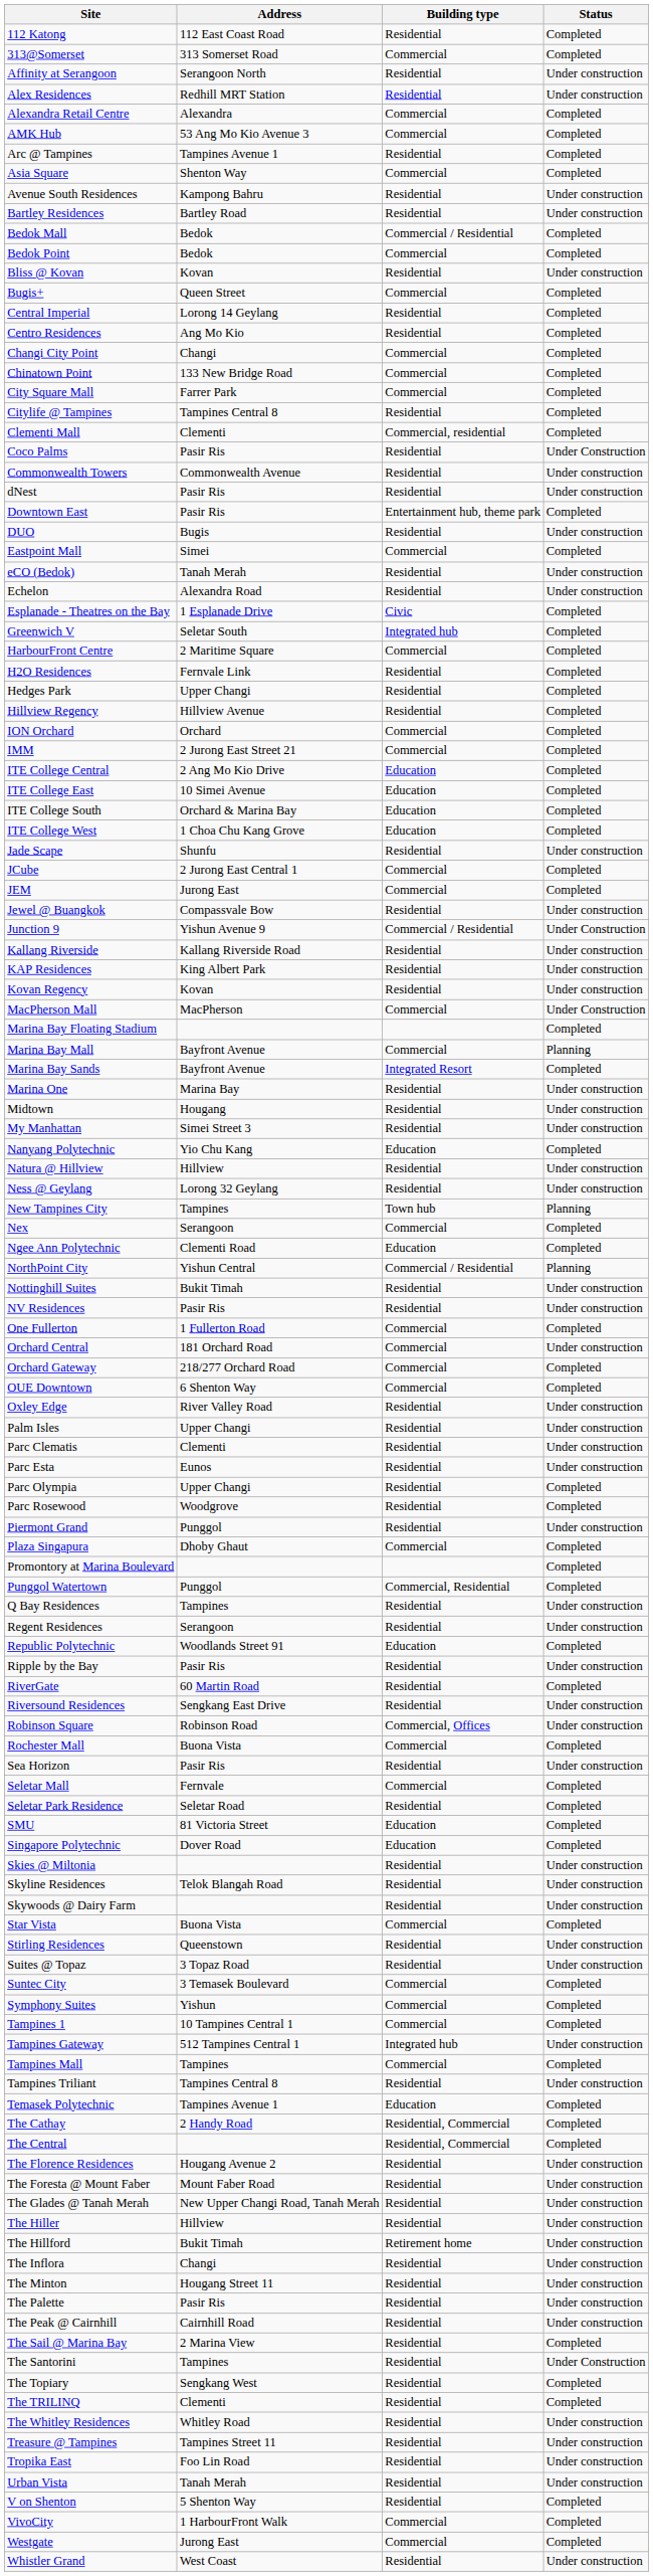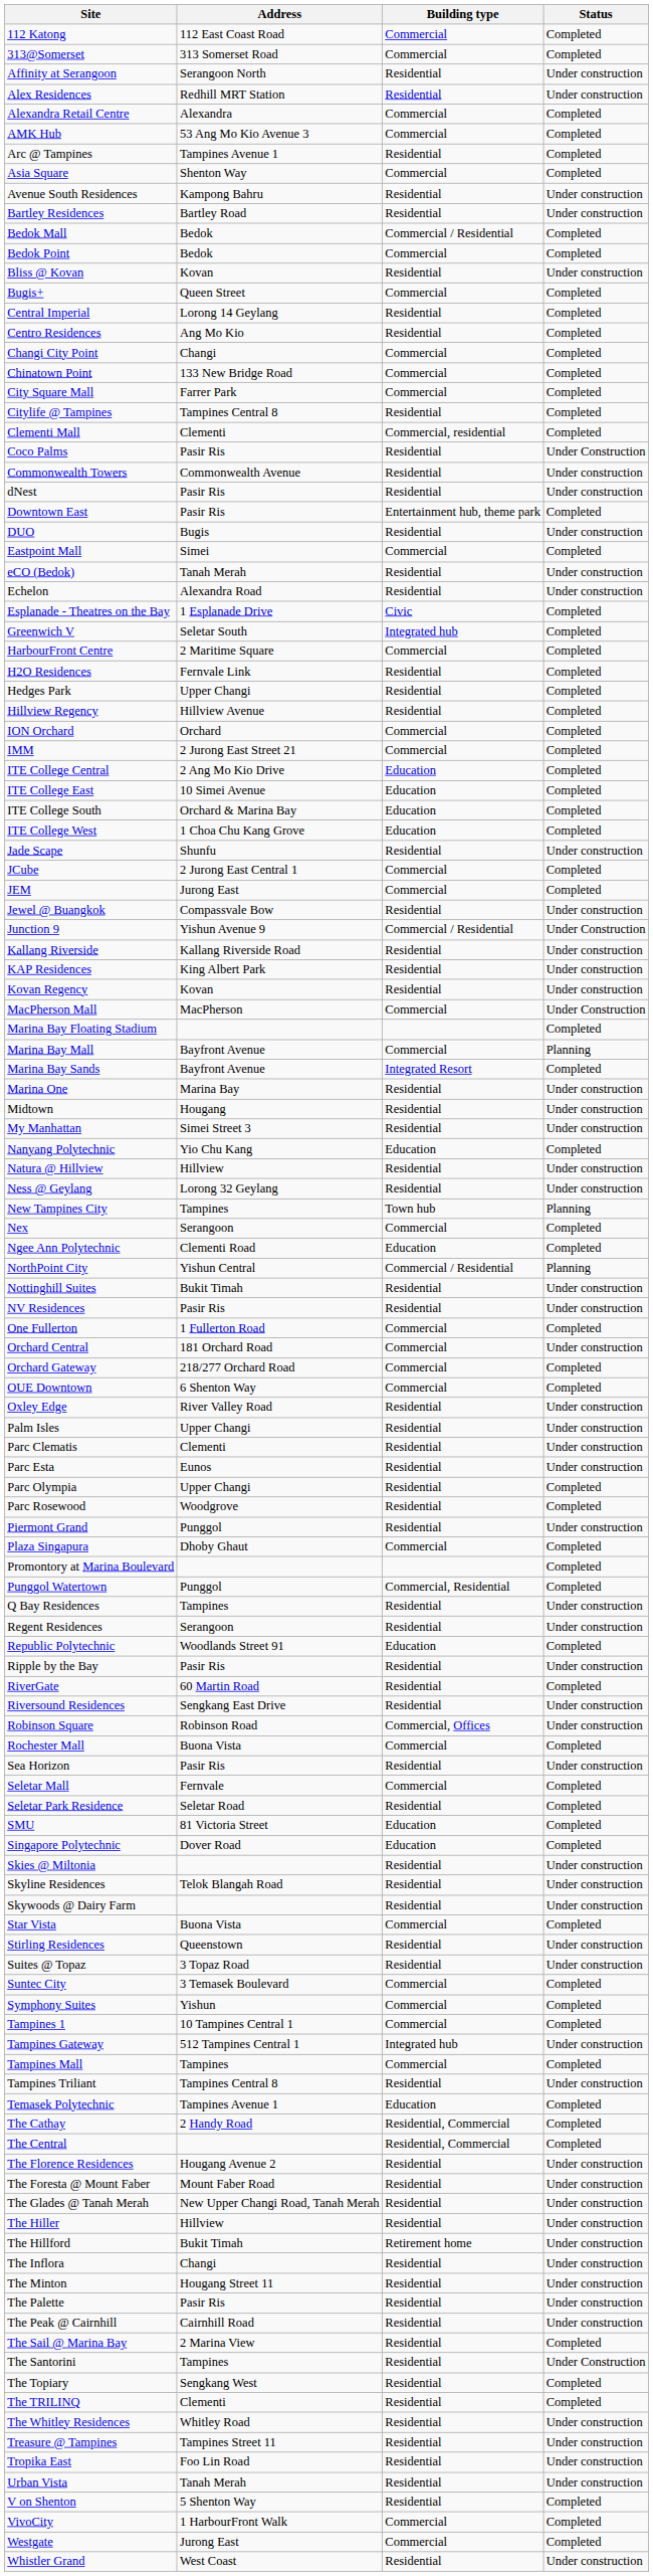 <table class="wikitable">
 <tr>
 <th>Site</th>
 <th>Address</th>
 <th>Building type</th>
 <th>Status</th>
 </tr>
 <tr>
 <td><a href='#'>112 Katong</a></td>
 <td>112 East Coast Road</td>
-<td>Residential</td>
+<td><a href='#'>Commercial</a></td>
 <td>Completed</td>
 </tr>
 <tr>
 <td><a href='#'>313@Somerset</a></td>
 <td>313 Somerset Road</td>
 <td>Commercial</td>
 <td>Completed</td>
 </tr>
 <tr>
 <td><a href='#'>Affinity at Serangoon</a></td>
 <td>Serangoon North</td>
 <td>Residential</td>
 <td>Under construction</td>
 </tr>
 <tr>
 <td><a href='#'>Alex Residences</a></td>
 <td>Redhill MRT Station</td>
 <td><a href='#'>Residential</a></td>
 <td>Under construction</td>
 </tr>
 <tr>
 <td><a href='#'>Alexandra Retail Centre</a></td>
 <td>Alexandra</td>
 <td>Commercial</td>
 <td>Completed</td>
 </tr>
 <tr>
 <td><a href='#'>AMK Hub</a></td>
 <td>53 Ang Mo Kio Avenue 3</td>
 <td>Commercial</td>
 <td>Completed</td>
 </tr>
 <tr>
 <td>Arc @ Tampines</td>
 <td>Tampines Avenue 1</td>
 <td>Residential</td>
 <td>Completed</td>
 </tr>
 <tr>
 <td><a href='#'>Asia Square</a></td>
 <td>Shenton Way</td>
 <td>Commercial</td>
 <td>Completed</td>
 </tr>
 <tr>
 <td>Avenue South Residences</td>
 <td>Kampong Bahru</td>
 <td>Residential</td>
 <td>Under construction</td>
 </tr>
 <tr>
 <td><a href='#'>Bartley Residences</a></td>
 <td>Bartley Road</td>
 <td>Residential</td>
 <td>Under construction</td>
 </tr>
 <tr>
 <td><a href='#'>Bedok Mall</a></td>
 <td>Bedok</td>
 <td>Commercial / Residential</td>
 <td>Completed</td>
 </tr>
 <tr>
 <td><a href='#'>Bedok Point</a></td>
 <td>Bedok</td>
 <td>Commercial</td>
 <td>Completed</td>
 </tr>
 <tr>
 <td><a href='#'>Bliss @ Kovan</a></td>
 <td>Kovan</td>
 <td>Residential</td>
 <td>Under construction</td>
 </tr>
 <tr>
 <td><a href='#'>Bugis+</a></td>
 <td>Queen Street</td>
 <td>Commercial</td>
 <td>Completed</td>
 </tr>
 <tr>
 <td><a href='#'>Central Imperial</a></td>
 <td>Lorong 14 Geylang</td>
 <td>Residential</td>
 <td>Completed</td>
 </tr>
 <tr>
 <td><a href='#'>Centro Residences</a></td>
 <td>Ang Mo Kio</td>
 <td>Residential</td>
 <td>Completed</td>
 </tr>
 <tr>
 <td><a href='#'>Changi City Point</a></td>
 <td>Changi</td>
 <td>Commercial</td>
 <td>Completed</td>
 </tr>
 <tr>
 <td><a href='#'>Chinatown Point</a></td>
 <td>133 New Bridge Road</td>
 <td>Commercial</td>
 <td>Completed</td>
 </tr>
 <tr>
 <td><a href='#'>City Square Mall</a></td>
 <td>Farrer Park</td>
 <td>Commercial</td>
 <td>Completed</td>
 </tr>
 <tr>
 <td><a href='#'>Citylife @ Tampines</a></td>
 <td>Tampines Central 8</td>
 <td>Residential</td>
 <td>Completed</td>
 </tr>
 <tr>
 <td><a href='#'>Clementi Mall</a></td>
 <td>Clementi</td>
 <td>Commercial, residential</td>
 <td>Completed</td>
 </tr>
 <tr>
 <td><a href='#'>Coco Palms</a></td>
 <td>Pasir Ris</td>
 <td>Residential</td>
 <td>Under Construction</td>
 </tr>
 <tr>
 <td><a href='#'>Commonwealth Towers</a></td>
 <td>Commonwealth Avenue</td>
 <td>Residential</td>
 <td>Under construction</td>
 </tr>
 <tr>
 <td>dNest</td>
 <td>Pasir Ris</td>
 <td>Residential</td>
 <td>Under construction</td>
 </tr>
 <tr>
 <td><a href='#'>Downtown East</a></td>
 <td>Pasir Ris</td>
 <td>Entertainment hub, theme park</td>
 <td>Completed</td>
 </tr>
 <tr>
 <td><a href='#'>DUO</a></td>
 <td>Bugis</td>
 <td>Residential</td>
 <td>Under construction</td>
 </tr>
 <tr>
 <td><a href='#'>Eastpoint Mall</a></td>
 <td>Simei</td>
 <td>Commercial</td>
 <td>Completed</td>
 </tr>
 <tr>
 <td><a href='#'>eCO (Bedok)</a></td>
 <td>Tanah Merah</td>
 <td>Residential</td>
 <td>Under construction</td>
 </tr>
 <tr>
 <td>Echelon</td>
 <td>Alexandra Road</td>
 <td>Residential</td>
 <td>Under construction</td>
 </tr>
 <tr>
 <td><a href='#'>Esplanade - Theatres on the Bay</a></td>
 <td>1 <a href='#'>Esplanade Drive</a></td>
 <td><a href='#'>Civic</a></td>
 <td>Completed</td>
 </tr>
 <tr>
 <td><a href='#'>Greenwich V</a></td>
 <td>Seletar South</td>
 <td><a href='#'>Integrated hub</a></td>
 <td>Completed</td>
 </tr>
 <tr>
 <td><a href='#'>HarbourFront Centre</a></td>
 <td>2 Maritime Square</td>
 <td>Commercial</td>
 <td>Completed</td>
 </tr>
 <tr>
 <td><a href='#'>H2O Residences</a></td>
 <td>Fernvale Link</td>
 <td>Residential</td>
 <td>Completed</td>
 </tr>
 <tr>
 <td>Hedges Park</td>
 <td>Upper Changi</td>
 <td>Residential</td>
 <td>Completed</td>
 </tr>
 <tr>
 <td><a href='#'>Hillview Regency</a></td>
 <td>Hillview Avenue</td>
 <td>Residential</td>
 <td>Completed</td>
 </tr>
 <tr>
 <td><a href='#'>ION Orchard</a></td>
 <td>Orchard</td>
 <td>Commercial</td>
 <td>Completed</td>
 </tr>
 <tr>
 <td><a href='#'>IMM</a></td>
 <td>2 Jurong East Street 21</td>
 <td>Commercial</td>
 <td>Completed</td>
 </tr>
 <tr>
 <td><a href='#'>ITE College Central</a></td>
 <td>2 Ang Mo Kio Drive</td>
 <td><a href='#'>Education</a></td>
 <td>Completed</td>
 </tr>
 <tr>
 <td><a href='#'>ITE College East</a></td>
 <td>10 Simei Avenue</td>
 <td>Education</td>
 <td>Completed</td>
 </tr>
 <tr>
 <td>ITE College South</td>
 <td>Orchard & Marina Bay</td>
 <td>Education</td>
 <td>Completed</td>
 </tr>
 <tr>
 <td><a href='#'>ITE College West</a></td>
 <td>1 Choa Chu Kang Grove</td>
 <td>Education</td>
 <td>Completed</td>
 </tr>
 <tr>
 <td><a href='#'>Jade Scape</a></td>
 <td>Shunfu</td>
 <td>Residential</td>
 <td>Under construction</td>
 </tr>
 <tr>
 <td><a href='#'>JCube</a></td>
 <td>2 Jurong East Central 1</td>
 <td>Commercial</td>
 <td>Completed</td>
 </tr>
 <tr>
 <td><a href='#'>JEM</a></td>
 <td>Jurong East</td>
 <td>Commercial</td>
 <td>Completed</td>
 </tr>
 <tr>
 <td><a href='#'>Jewel @ Buangkok</a></td>
 <td>Compassvale Bow</td>
 <td>Residential</td>
 <td>Under construction</td>
 </tr>
 <tr>
 <td><a href='#'>Junction 9</a></td>
 <td>Yishun Avenue 9</td>
 <td>Commercial / Residential</td>
 <td>Under Construction</td>
 </tr>
 <tr>
 <td><a href='#'>Kallang Riverside</a></td>
 <td>Kallang Riverside Road</td>
 <td>Residential</td>
 <td>Under construction</td>
 </tr>
 <tr>
 <td><a href='#'>KAP Residences</a></td>
 <td>King Albert Park</td>
 <td>Residential</td>
 <td>Under construction</td>
 </tr>
 <tr>
 <td><a href='#'>Kovan Regency</a></td>
 <td>Kovan</td>
 <td>Residential</td>
 <td>Under construction</td>
 </tr>
 <tr>
 <td><a href='#'>MacPherson Mall</a></td>
 <td>MacPherson</td>
 <td>Commercial</td>
 <td>Under Construction</td>
 </tr>
 <tr>
 <td><a href='#'>Marina Bay Floating Stadium</a></td>
 <td> </td>
 <td> </td>
 <td>Completed</td>
 </tr>
 <tr>
 <td><a href='#'>Marina Bay Mall</a></td>
 <td>Bayfront Avenue</td>
 <td>Commercial</td>
 <td>Planning</td>
 </tr>
 <tr>
 <td><a href='#'>Marina Bay Sands</a></td>
 <td>Bayfront Avenue</td>
 <td><a href='#'>Integrated Resort</a></td>
 <td>Completed</td>
 </tr>
 <tr>
 <td><a href='#'>Marina One</a></td>
 <td>Marina Bay</td>
 <td>Residential</td>
 <td>Under construction</td>
 </tr>
 <tr>
 <td>Midtown</td>
 <td>Hougang</td>
 <td>Residential</td>
 <td>Under construction</td>
 </tr>
 <tr>
 <td><a href='#'>My Manhattan</a></td>
 <td>Simei Street 3</td>
 <td>Residential</td>
 <td>Under construction</td>
 </tr>
 <tr>
 <td><a href='#'>Nanyang Polytechnic</a></td>
 <td>Yio Chu Kang</td>
 <td>Education</td>
 <td>Completed</td>
 </tr>
 <tr>
 <td><a href='#'>Natura @ Hillview</a></td>
 <td>Hillview</td>
 <td>Residential</td>
 <td>Under construction</td>
 </tr>
 <tr>
 <td><a href='#'>Ness @ Geylang</a></td>
 <td>Lorong 32 Geylang</td>
 <td>Residential</td>
 <td>Under construction</td>
 </tr>
 <tr>
 <td><a href='#'>New Tampines City</a></td>
 <td>Tampines</td>
 <td>Town hub</td>
 <td>Planning</td>
 </tr>
 <tr>
 <td><a href='#'>Nex</a></td>
 <td>Serangoon</td>
 <td>Commercial</td>
 <td>Completed</td>
 </tr>
 <tr>
 <td><a href='#'>Ngee Ann Polytechnic</a></td>
 <td>Clementi Road</td>
 <td>Education</td>
 <td>Completed</td>
 </tr>
 <tr>
 <td><a href='#'>NorthPoint City</a></td>
 <td>Yishun Central</td>
 <td>Commercial / Residential</td>
 <td>Planning</td>
 </tr>
 <tr>
 <td><a href='#'>Nottinghill Suites</a></td>
 <td>Bukit Timah</td>
 <td>Residential</td>
 <td>Under construction</td>
 </tr>
 <tr>
 <td><a href='#'>NV Residences</a></td>
 <td>Pasir Ris</td>
 <td>Residential</td>
 <td>Under construction</td>
 </tr>
 <tr>
 <td><a href='#'>One Fullerton</a></td>
 <td>1 <a href='#'>Fullerton Road</a></td>
 <td>Commercial</td>
 <td>Completed</td>
 </tr>
 <tr>
 <td><a href='#'>Orchard Central</a></td>
 <td>181 Orchard Road</td>
 <td>Commercial</td>
 <td>Under construction</td>
 </tr>
 <tr>
 <td><a href='#'>Orchard Gateway</a></td>
 <td>218/277 Orchard Road</td>
 <td>Commercial</td>
 <td>Completed</td>
 </tr>
 <tr>
 <td><a href='#'>OUE Downtown</a></td>
 <td>6 Shenton Way</td>
 <td>Commercial</td>
 <td>Completed</td>
 </tr>
 <tr>
 <td><a href='#'>Oxley Edge</a></td>
 <td>River Valley Road</td>
 <td>Residential</td>
 <td>Under construction</td>
 </tr>
 <tr>
 <td>Palm Isles</td>
 <td>Upper Changi</td>
 <td>Residential</td>
 <td>Under construction</td>
 </tr>
 <tr>
 <td>Parc Clematis</td>
 <td>Clementi</td>
 <td>Residential</td>
 <td>Under construction</td>
 </tr>
 <tr>
 <td>Parc Esta</td>
 <td>Eunos</td>
 <td>Residential</td>
 <td>Under construction</td>
 </tr>
 <tr>
 <td>Parc Olympia</td>
 <td>Upper Changi</td>
 <td>Residential</td>
 <td>Completed</td>
 </tr>
 <tr>
 <td>Parc Rosewood</td>
 <td>Woodgrove</td>
 <td>Residential</td>
 <td>Completed</td>
 </tr>
 <tr>
 <td><a href='#'>Piermont Grand</a></td>
 <td>Punggol</td>
 <td>Residential</td>
 <td>Under construction</td>
 </tr>
 <tr>
 <td><a href='#'>Plaza Singapura</a></td>
 <td>Dhoby Ghaut</td>
 <td>Commercial</td>
 <td>Completed</td>
 </tr>
 <tr>
 <td>Promontory at <a href='#'>Marina Boulevard</a></td>
 <td> </td>
 <td> </td>
 <td>Completed</td>
 </tr>
 <tr>
 <td><a href='#'>Punggol Watertown</a></td>
 <td>Punggol</td>
 <td>Commercial, Residential</td>
 <td>Completed</td>
 </tr>
 <tr>
 <td>Q Bay Residences</td>
 <td>Tampines</td>
 <td>Residential</td>
 <td>Under construction</td>
 </tr>
 <tr>
 <td>Regent Residences</td>
 <td>Serangoon</td>
 <td>Residential</td>
 <td>Under construction</td>
 </tr>
 <tr>
 <td><a href='#'>Republic Polytechnic</a></td>
 <td>Woodlands Street 91</td>
 <td>Education</td>
 <td>Completed</td>
 </tr>
 <tr>
 <td>Ripple by the Bay</td>
 <td>Pasir Ris</td>
 <td>Residential</td>
 <td>Under construction</td>
 </tr>
 <tr>
 <td><a href='#'>RiverGate</a></td>
 <td>60 <a href='#'>Martin Road</a></td>
 <td>Residential</td>
 <td>Completed</td>
 </tr>
 <tr>
 <td><a href='#'>Riversound Residences</a></td>
 <td>Sengkang East Drive</td>
 <td>Residential</td>
 <td>Under construction</td>
 </tr>
 <tr>
 <td><a href='#'>Robinson Square</a></td>
 <td>Robinson Road</td>
 <td>Commercial, <a href='#'>Offices</a></td>
 <td>Under construction</td>
 </tr>
 <tr>
 <td><a href='#'>Rochester Mall</a></td>
 <td>Buona Vista</td>
 <td>Commercial</td>
 <td>Completed</td>
 </tr>
 <tr>
 <td>Sea Horizon</td>
 <td>Pasir Ris</td>
 <td>Residential</td>
 <td>Under construction</td>
 </tr>
 <tr>
 <td><a href='#'>Seletar Mall</a></td>
 <td>Fernvale</td>
 <td>Commercial</td>
 <td>Completed</td>
 </tr>
 <tr>
 <td><a href='#'>Seletar Park Residence</a></td>
 <td>Seletar Road</td>
 <td>Residential</td>
 <td>Completed</td>
 </tr>
 <tr>
 <td><a href='#'>SMU</a></td>
 <td>81 Victoria Street</td>
 <td>Education</td>
 <td>Completed</td>
 </tr>
 <tr>
 <td><a href='#'>Singapore Polytechnic</a></td>
 <td>Dover Road</td>
 <td>Education</td>
 <td>Completed</td>
 </tr>
 <tr>
 <td><a href='#'>Skies @ Miltonia</a></td>
 <td></td>
 <td>Residential</td>
 <td>Under construction</td>
 </tr>
 <tr>
 <td>Skyline Residences</td>
 <td>Telok Blangah Road</td>
 <td>Residential</td>
 <td>Under construction</td>
 </tr>
 <tr>
 <td>Skywoods @ Dairy Farm</td>
 <td></td>
 <td>Residential</td>
 <td>Under construction</td>
 </tr>
 <tr>
 <td><a href='#'>Star Vista</a></td>
 <td>Buona Vista</td>
 <td>Commercial</td>
 <td>Completed</td>
 </tr>
 <tr>
 <td><a href='#'>Stirling Residences</a></td>
 <td>Queenstown</td>
 <td>Residential</td>
 <td>Under construction</td>
 </tr>
 <tr>
 <td>Suites @ Topaz</td>
 <td>3 Topaz Road</td>
 <td>Residential</td>
 <td>Under construction</td>
 </tr>
 <tr>
 <td><a href='#'>Suntec City</a></td>
 <td>3 Temasek Boulevard</td>
 <td>Commercial</td>
 <td>Completed</td>
 </tr>
 <tr>
 <td><a href='#'>Symphony Suites</a></td>
 <td>Yishun</td>
 <td>Commercial</td>
 <td>Completed</td>
 </tr>
 <tr>
 <td><a href='#'>Tampines 1</a></td>
 <td>10 Tampines Central 1</td>
 <td>Commercial</td>
 <td>Completed</td>
 </tr>
 <tr>
 <td><a href='#'>Tampines Gateway</a></td>
 <td>512 Tampines Central 1</td>
 <td>Integrated hub</td>
 <td>Under construction</td>
 </tr>
 <tr>
 <td><a href='#'>Tampines Mall</a></td>
 <td>Tampines</td>
 <td>Commercial</td>
 <td>Completed</td>
 </tr>
 <tr>
 <td>Tampines Triliant</td>
 <td>Tampines Central 8</td>
 <td>Residential</td>
 <td>Under construction</td>
 </tr>
 <tr>
 <td><a href='#'>Temasek Polytechnic</a></td>
 <td>Tampines Avenue 1</td>
 <td>Education</td>
 <td>Completed</td>
 </tr>
 <tr>
 <td><a href='#'>The Cathay</a></td>
 <td>2 <a href='#'>Handy Road</a></td>
 <td>Residential, Commercial</td>
 <td>Completed</td>
 </tr>
 <tr>
 <td><a href='#'>The Central</a></td>
 <td> </td>
 <td>Residential, Commercial</td>
 <td>Completed</td>
 </tr>
 <tr>
 <td><a href='#'>The Florence Residences</a></td>
 <td>Hougang Avenue 2</td>
 <td>Residential</td>
 <td>Under construction</td>
 </tr>
 <tr>
 <td>The Foresta @ Mount Faber</td>
 <td>Mount Faber Road</td>
 <td>Residential</td>
 <td>Under construction</td>
 </tr>
 <tr>
 <td>The Glades @ Tanah Merah</td>
 <td>New Upper Changi Road, Tanah Merah</td>
 <td>Residential</td>
 <td>Under construction</td>
 </tr>
 <tr>
 <td><a href='#'>The Hiller</a></td>
 <td>Hillview</td>
 <td>Residential</td>
 <td>Under construction</td>
 </tr>
 <tr>
 <td>The Hillford</td>
 <td>Bukit Timah</td>
 <td>Retirement home</td>
 <td>Under construction</td>
 </tr>
 <tr>
 <td>The Inflora</td>
 <td>Changi</td>
 <td>Residential</td>
 <td>Under construction</td>
 </tr>
 <tr>
 <td>The Minton</td>
 <td>Hougang Street 11</td>
 <td>Residential</td>
 <td>Under construction</td>
 </tr>
 <tr>
 <td>The Palette</td>
 <td>Pasir Ris</td>
 <td>Residential</td>
 <td>Under construction</td>
 </tr>
 <tr>
 <td>The Peak @ Cairnhill</td>
 <td>Cairnhill Road</td>
 <td>Residential</td>
 <td>Under construction</td>
 </tr>
 <tr>
 <td><a href='#'>The Sail @ Marina Bay</a></td>
 <td>2 Marina View</td>
 <td>Residential</td>
 <td>Completed</td>
 </tr>
 <tr>
 <td>The Santorini</td>
 <td>Tampines</td>
 <td>Residential</td>
 <td>Under Construction</td>
 </tr>
 <tr>
 <td>The Topiary</td>
 <td>Sengkang West</td>
 <td>Residential</td>
 <td>Completed</td>
 </tr>
 <tr>
 <td><a href='#'>The TRILINQ</a></td>
 <td>Clementi</td>
 <td>Residential</td>
 <td>Completed</td>
 </tr>
 <tr>
 <td><a href='#'>The Whitley Residences</a></td>
 <td>Whitley Road</td>
 <td>Residential</td>
 <td>Under construction</td>
 </tr>
 <tr>
 <td><a href='#'>Treasure @ Tampines</a></td>
 <td>Tampines Street 11</td>
 <td>Residential</td>
 <td>Under construction</td>
 </tr>
 <tr>
 <td><a href='#'>Tropika East</a></td>
 <td>Foo Lin Road</td>
 <td>Residential</td>
 <td>Under construction</td>
 </tr>
 <tr>
 <td><a href='#'>Urban Vista</a></td>
 <td>Tanah Merah</td>
 <td>Residential</td>
 <td>Under construction</td>
 </tr>
 <tr>
 <td><a href='#'>V on Shenton</a></td>
 <td>5 Shenton Way</td>
 <td>Residential</td>
 <td>Completed</td>
 </tr>
 <tr>
 <td><a href='#'>VivoCity</a></td>
 <td>1 HarbourFront Walk</td>
 <td>Commercial</td>
 <td>Completed</td>
 </tr>
 <tr>
 <td><a href='#'>Westgate</a></td>
 <td>Jurong East</td>
 <td>Commercial</td>
 <td>Completed</td>
 </tr>
 <tr>
 <td><a href='#'>Whistler Grand</a></td>
 <td>West Coast</td>
 <td>Residential</td>
 <td>Under construction</td>
 </tr>
 </table>
